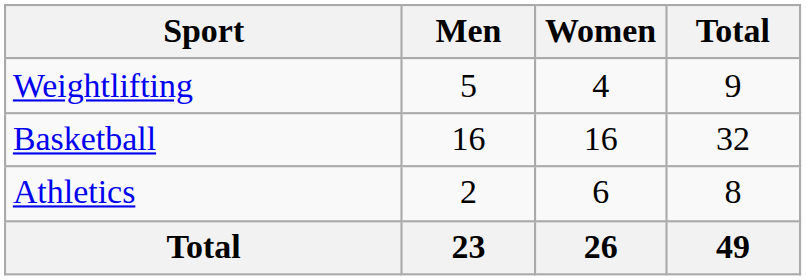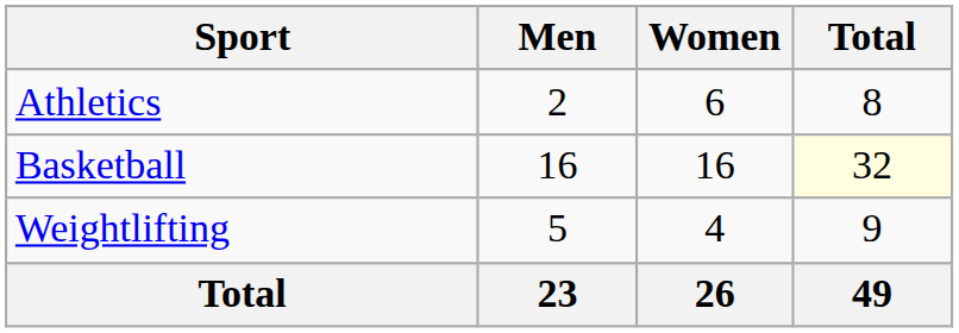 <table class="wikitable sortable" style="text-align:center;">
 <tr>
 <th width=180>Sport</th>
 <th width=55>Men</th>
 <th width=55>Women</th>
 <th width=55>Total</th>
 </tr>
 <tr>
-<td align=left><a href='#'>Weightlifting</a></td>
-<td>5</td>
-<td>4</td>
-<td>9</td>
+<td align=left><a href='#'>Athletics</a></td>
+<td>2</td>
+<td>6</td>
+<td>8</td>
 </tr>
 <tr>
 <td align=left><a href='#'>Basketball</a></td>
 <td>16</td>
 <td>16</td>
-<td>32</td>
+<td style="background: lightyellow;">32</td>
 </tr>
 <tr>
-<td align=left><a href='#'>Athletics</a></td>
-<td>2</td>
-<td>6</td>
-<td>8</td>
+<td align=left><a href='#'>Weightlifting</a></td>
+<td>5</td>
+<td>4</td>
+<td>9</td>
 </tr>
 <tr>
 <th>Total</th>
 <th>23</th>
 <th>26</th>
 <th>49</th>
 </tr>
 </table>
